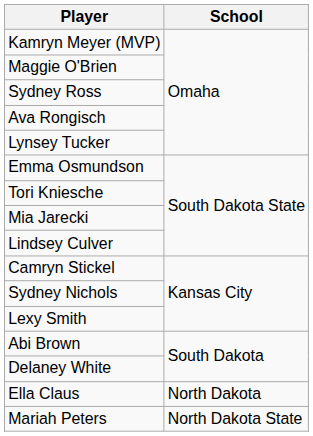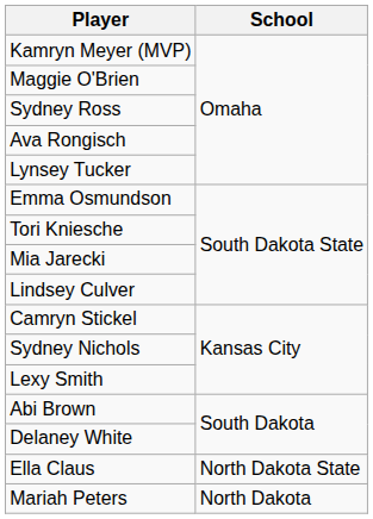 <table class="wikitable">
 <tr>
 <th>Player</th>
 <th>School</th>
 </tr>
 <tr>
 <td>Kamryn Meyer (MVP)</td>
 <td rowspan=5>Omaha</td>
 </tr>
 <tr>
 <td>Maggie O'Brien</td>
 </tr>
 <tr>
 <td>Sydney Ross</td>
 </tr>
 <tr>
 <td>Ava Rongisch</td>
 </tr>
 <tr>
 <td>Lynsey Tucker</td>
 </tr>
 <tr>
 <td>Emma Osmundson</td>
 <td rowspan=4>South Dakota State</td>
 </tr>
 <tr>
 <td>Tori Kniesche</td>
 </tr>
 <tr>
 <td>Mia Jarecki</td>
 </tr>
 <tr>
 <td>Lindsey Culver</td>
 </tr>
 <tr>
 <td>Camryn Stickel</td>
 <td rowspan=3>Kansas City</td>
 </tr>
 <tr>
 <td>Sydney Nichols</td>
 </tr>
 <tr>
 <td>Lexy Smith</td>
 </tr>
 <tr>
 <td>Abi Brown</td>
 <td rowspan=2>South Dakota</td>
 </tr>
 <tr>
 <td>Delaney White</td>
 </tr>
 <tr>
 <td>Ella Claus</td>
-<td>North Dakota</td>
+<td>North Dakota State</td>
 </tr>
 <tr>
 <td>Mariah Peters</td>
-<td>North Dakota State</td>
+<td>North Dakota</td>
 </tr>
 </table>
